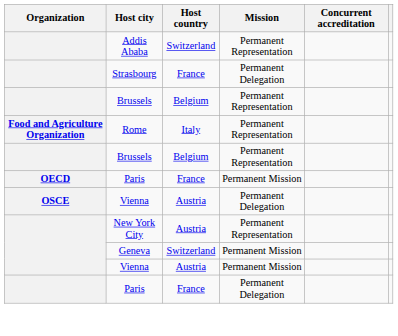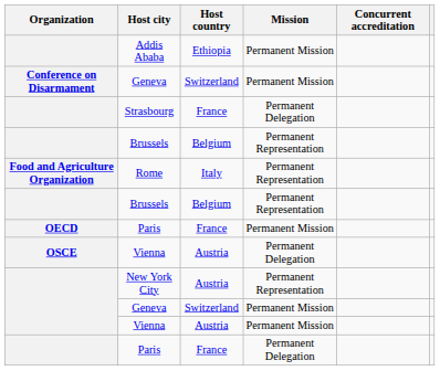 <table class="wikitable plainrowheaders" style="text-align:center;">
 <tr>
 <th scope="col">Organization</th>
 <th scope="col">Host city</th>
 <th scope="col">Host country</th>
 <th scope="col">Mission</th>
 <th scope="col">Concurrent accreditation</th>
 <th scope="col"></th>
 </tr>
 <tr>
 <th scope="row"></th>
 <td><a href='#'>Addis Ababa</a></td>
+<td><a href='#'>Ethiopia</a></td>
+<td>Permanent Mission</td>
+<td></td>
+<td></td>
+</tr>
+<tr>
+<th scope="row"><a href='#'>Conference on Disarmament</a></th>
+<td><a href='#'>Geneva</a></td>
 <td><a href='#'>Switzerland</a></td>
-<td>Permanent Representation</td>
+<td>Permanent Mission</td>
 <td></td>
 <td></td>
 </tr>
 <tr>
 <th scope="row"></th>
 <td><a href='#'>Strasbourg</a></td>
 <td><a href='#'>France</a></td>
 <td>Permanent Delegation</td>
 <td></td>
 <td></td>
 </tr>
 <tr>
 <th scope="row"></th>
 <td><a href='#'>Brussels</a></td>
 <td><a href='#'>Belgium</a></td>
 <td>Permanent Representation</td>
 <td></td>
 <td></td>
 </tr>
 <tr>
 <th scope="row"> <a href='#'>Food and Agriculture Organization</a></th>
 <td><a href='#'>Rome</a></td>
 <td><a href='#'>Italy</a></td>
 <td>Permanent Representation</td>
 <td></td>
 <td></td>
 </tr>
 <tr>
 <th scope="row"></th>
 <td><a href='#'>Brussels</a></td>
 <td><a href='#'>Belgium</a></td>
 <td>Permanent Representation</td>
 <td></td>
 <td></td>
 </tr>
 <tr>
 <th scope="row"> <a href='#'>OECD</a></th>
 <td><a href='#'>Paris</a></td>
 <td><a href='#'>France</a></td>
 <td>Permanent Mission</td>
 <td></td>
 <td></td>
 </tr>
 <tr>
 <th scope="row"> <a href='#'>OSCE</a></th>
 <td><a href='#'>Vienna</a></td>
 <td><a href='#'>Austria</a></td>
 <td>Permanent Delegation</td>
 <td></td>
 <td></td>
 </tr>
 <tr>
 <th scope="row"  rowspan="3"></th>
 <td><a href='#'>New York City</a></td>
 <td><a href='#'>Austria</a></td>
 <td>Permanent Representation</td>
 <td></td>
 <td></td>
 </tr>
 <tr>
 <td><a href='#'>Geneva</a></td>
 <td><a href='#'>Switzerland</a></td>
 <td>Permanent Mission</td>
 <td></td>
 <td></td>
 </tr>
 <tr>
 <td><a href='#'>Vienna</a></td>
 <td><a href='#'>Austria</a></td>
 <td>Permanent Mission</td>
 <td></td>
 <td></td>
 </tr>
 <tr>
 <th scope="row"></th>
 <td><a href='#'>Paris</a></td>
 <td><a href='#'>France</a></td>
 <td>Permanent Delegation</td>
 <td></td>
 <td></td>
 </tr>
 </table>
